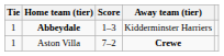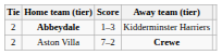 <table class="wikitable" style="text-align:center; font-size:85%">
 <tr>
 <th>Tie</th>
 <th>Home team (tier)</th>
 <th>Score</th>
 <th>Away team (tier)</th>
 <th></th>
 </tr>
 <tr>
-<td align="center">1</td>
+<td align="center">2</td>
 <td><strong>Abbeydale</strong></td>
 <td align="center">1–3</td>
 <td>Kidderminster Harriers</td>
 <td></td>
 </tr>
 <tr>
-<td align="center">1</td>
+<td align="center">2</td>
 <td>Aston Villa</td>
 <td align="center">7–2</td>
 <td><strong>Crewe</strong></td>
 <td></td>
 </tr>
 </table>
